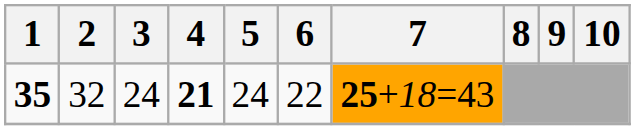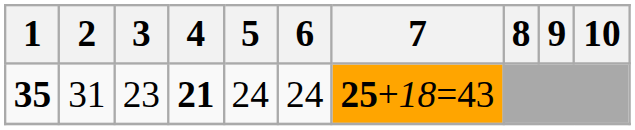 <table class="wikitable sortable" style="text-align:center" align="center">
 <tr>
 <th>1</th>
 <th>2</th>
 <th>3</th>
 <th>4</th>
 <th>5</th>
 <th>6</th>
 <th>7</th>
 <th>8</th>
 <th>9</th>
 <th>10</th>
 </tr>
 <tr>
 <td><span><strong>35</strong></span></td>
-<td>32</td>
-<td>24</td>
+<td>31</td>
+<td>23</td>
 <td><span><strong>21</strong></span></td>
 <td>24</td>
-<td>22</td>
+<td>24</td>
 <td bgcolor="orange"><span><strong>25</strong></span>+<span><em>18</em></span>=43</td>
 <td bgcolor="darkgray" colspan="3"></td>
 </tr>
 <tr>
 </tr>
 </table>
